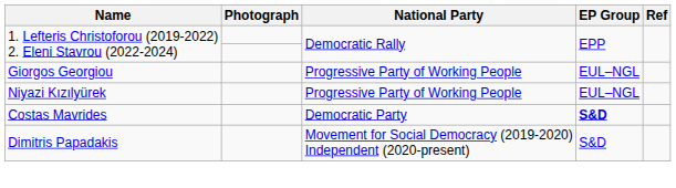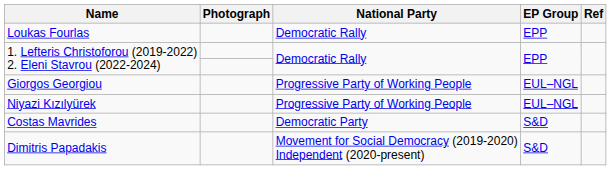 <table class="wikitable sortable">
 <tr>
 <th>Name</th>
 <th>Photograph</th>
 <th>National Party</th>
 <th>EP Group</th>
 <th>Ref</th>
+</tr>
+<tr>
+<td><a href='#'>Loukas Fourlas</a></td>
+<td></td>
+<td> <a href='#'>Democratic Rally</a></td>
+<td> <a href='#'>EPP</a></td>
+<td></td>
 </tr>
 <tr>
 <td rowspan="2">1. <a href='#'>Lefteris Christoforou</a> (2019-2022)<br>2. <a href='#'>Eleni Stavrou</a> (2022-2024)</td>
 <td></td>
 <td rowspan="2"> <a href='#'>Democratic Rally</a></td>
 <td rowspan="2"> <a href='#'>EPP</a></td>
 <td rowspan="2"></td>
 </tr>
 <tr>
 <td></td>
 </tr>
 <tr>
 <td><a href='#'>Giorgos Georgiou</a></td>
 <td></td>
 <td> <a href='#'>Progressive Party of Working People</a></td>
 <td> <a href='#'>EUL–NGL</a></td>
 <td></td>
 </tr>
 <tr>
 <td><a href='#'>Niyazi Kızılyürek</a></td>
 <td></td>
 <td> <a href='#'>Progressive Party of Working People</a></td>
 <td> <a href='#'>EUL–NGL</a></td>
 <td></td>
 </tr>
 <tr>
 <td><a href='#'>Costas Mavrides</a></td>
 <td></td>
 <td> <a href='#'>Democratic Party</a></td>
-<td><strong> <a href='#'>S&D</a></strong></td>
+<td> <a href='#'>S&D</a></td>
 <td></td>
 </tr>
 <tr>
 <td><a href='#'>Dimitris Papadakis</a></td>
 <td></td>
 <td> <a href='#'>Movement for Social Democracy</a> (2019-2020)<br> <a href='#'>Independent</a> (2020-present)</td>
 <td> <a href='#'>S&D</a></td>
 <td></td>
 </tr>
 </table>
